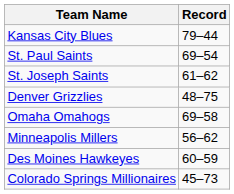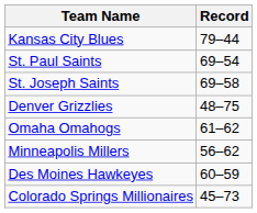 <table class="wikitable">
 <tr>
 <th>Team Name</th>
 <th>Record</th>
 </tr>
 <tr>
 <td><a href='#'>Kansas City Blues</a></td>
 <td>79–44</td>
 </tr>
 <tr>
 <td><a href='#'>St. Paul Saints</a></td>
 <td>69–54</td>
 </tr>
 <tr>
 <td><a href='#'>St. Joseph Saints</a></td>
-<td>61–62</td>
+<td>69–58</td>
 </tr>
 <tr>
 <td><a href='#'>Denver Grizzlies</a></td>
 <td>48–75</td>
 </tr>
 <tr>
 <td><a href='#'>Omaha Omahogs</a></td>
-<td>69–58</td>
+<td>61–62</td>
 </tr>
 <tr>
 <td><a href='#'>Minneapolis Millers</a></td>
 <td>56–62</td>
 </tr>
 <tr>
 <td><a href='#'>Des Moines Hawkeyes</a></td>
 <td>60–59</td>
 </tr>
 <tr>
 <td><a href='#'>Colorado Springs Millionaires</a></td>
 <td>45–73</td>
 </tr>
 </table>
